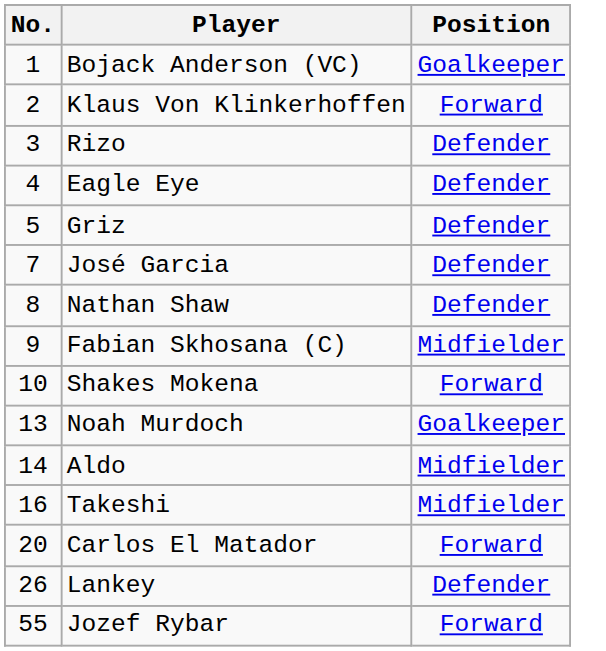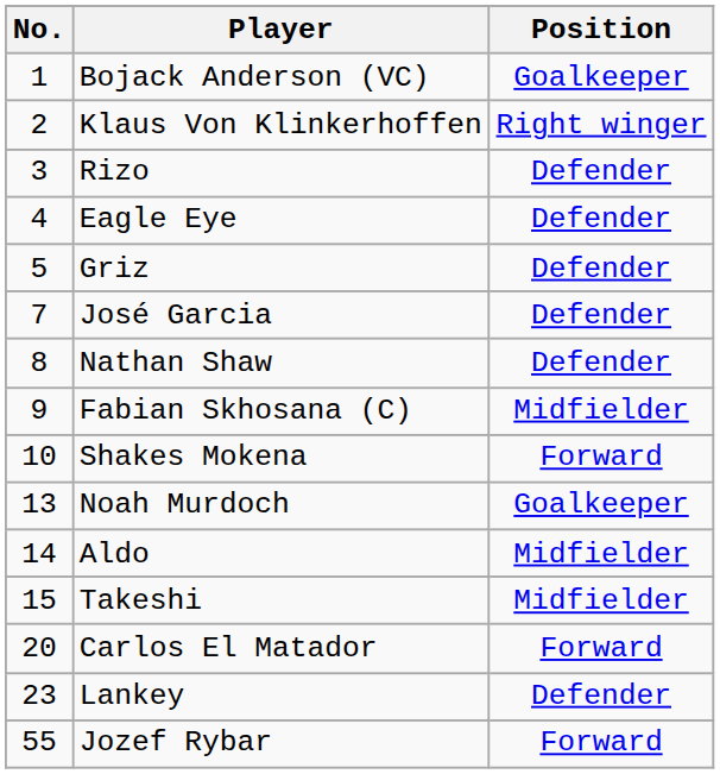 <table class="wikitable sortable nowrap" style="text-align:center">
 <tr>
 </tr>
 <tr>
 <th>No.</th>
 <th>Player</th>
 <th>Position</th>
 </tr>
 <tr>
 <td rowspan="1">1</td>
 <td align="left"> Bojack Anderson (VC)</td>
 <td><a href='#'>Goalkeeper</a></td>
 </tr>
 <tr>
 <td>2</td>
 <td align="left"> Klaus Von Klinkerhoffen</td>
-<td><a href='#'>Forward</a></td>
+<td><a href='#'>Right winger</a></td>
 </tr>
 <tr>
 <td>3</td>
 <td align="left"> Rizo</td>
 <td><a href='#'>Defender</a></td>
 </tr>
 <tr>
 <td>4</td>
 <td align="left"> Eagle Eye</td>
 <td><a href='#'>Defender</a></td>
 </tr>
 <tr>
 <td>5</td>
 <td align="left"> Griz</td>
 <td><a href='#'>Defender</a></td>
 </tr>
 <tr>
 <td>7</td>
 <td align="left"> José Garcia</td>
 <td><a href='#'>Defender</a></td>
 </tr>
 <tr>
 <td>8</td>
 <td align="left"> Nathan Shaw</td>
 <td><a href='#'>Defender</a></td>
 </tr>
 <tr>
 <td>9</td>
 <td align="left"> Fabian Skhosana (C)</td>
 <td><a href='#'>Midfielder</a></td>
 </tr>
 <tr>
 <td>10</td>
 <td align="left"> Shakes Mokena</td>
 <td><a href='#'>Forward</a></td>
 </tr>
 <tr>
 <td>13</td>
 <td align="left"> Noah Murdoch</td>
 <td><a href='#'>Goalkeeper</a></td>
 </tr>
 <tr>
 <td>14</td>
 <td align="left"> Aldo</td>
 <td><a href='#'>Midfielder</a></td>
 </tr>
 <tr>
-<td>16</td>
+<td>15</td>
 <td align="left"> Takeshi</td>
 <td><a href='#'>Midfielder</a></td>
 </tr>
 <tr>
 <td>20</td>
 <td align="left"> Carlos El Matador</td>
 <td><a href='#'>Forward</a></td>
 </tr>
 <tr>
-<td>26</td>
+<td>23</td>
 <td align="left"> Lankey</td>
 <td><a href='#'>Defender</a></td>
 </tr>
 <tr>
 <td>55</td>
 <td align="left"> Jozef Rybar</td>
 <td><a href='#'>Forward</a></td>
 </tr>
 </table>
